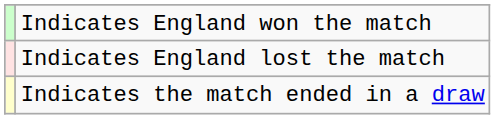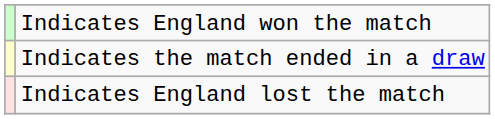 <table class="wikitable plainrowheaders">
 <tr>
 <th scope="row" style="text-align:center; background:#CCFFCC"></th>
 <td>Indicates England won the match</td>
 </tr>
 <tr>
+<th scope="row" style="text-align:center; background:#FFFFCC"></th>
+<td>Indicates the match ended in a <a href='#'>draw</a></td>
+</tr>
+<tr>
 <th scope="row" style="text-align:center; background:#FFE3E3"></th>
 <td>Indicates England lost the match</td>
 </tr>
-<tr>
-<th scope="row" style="text-align:center; background:#FFFFCC"></th>
-<td>Indicates the match ended in a <a href='#'>draw</a></td>
-</tr>
 </table>
